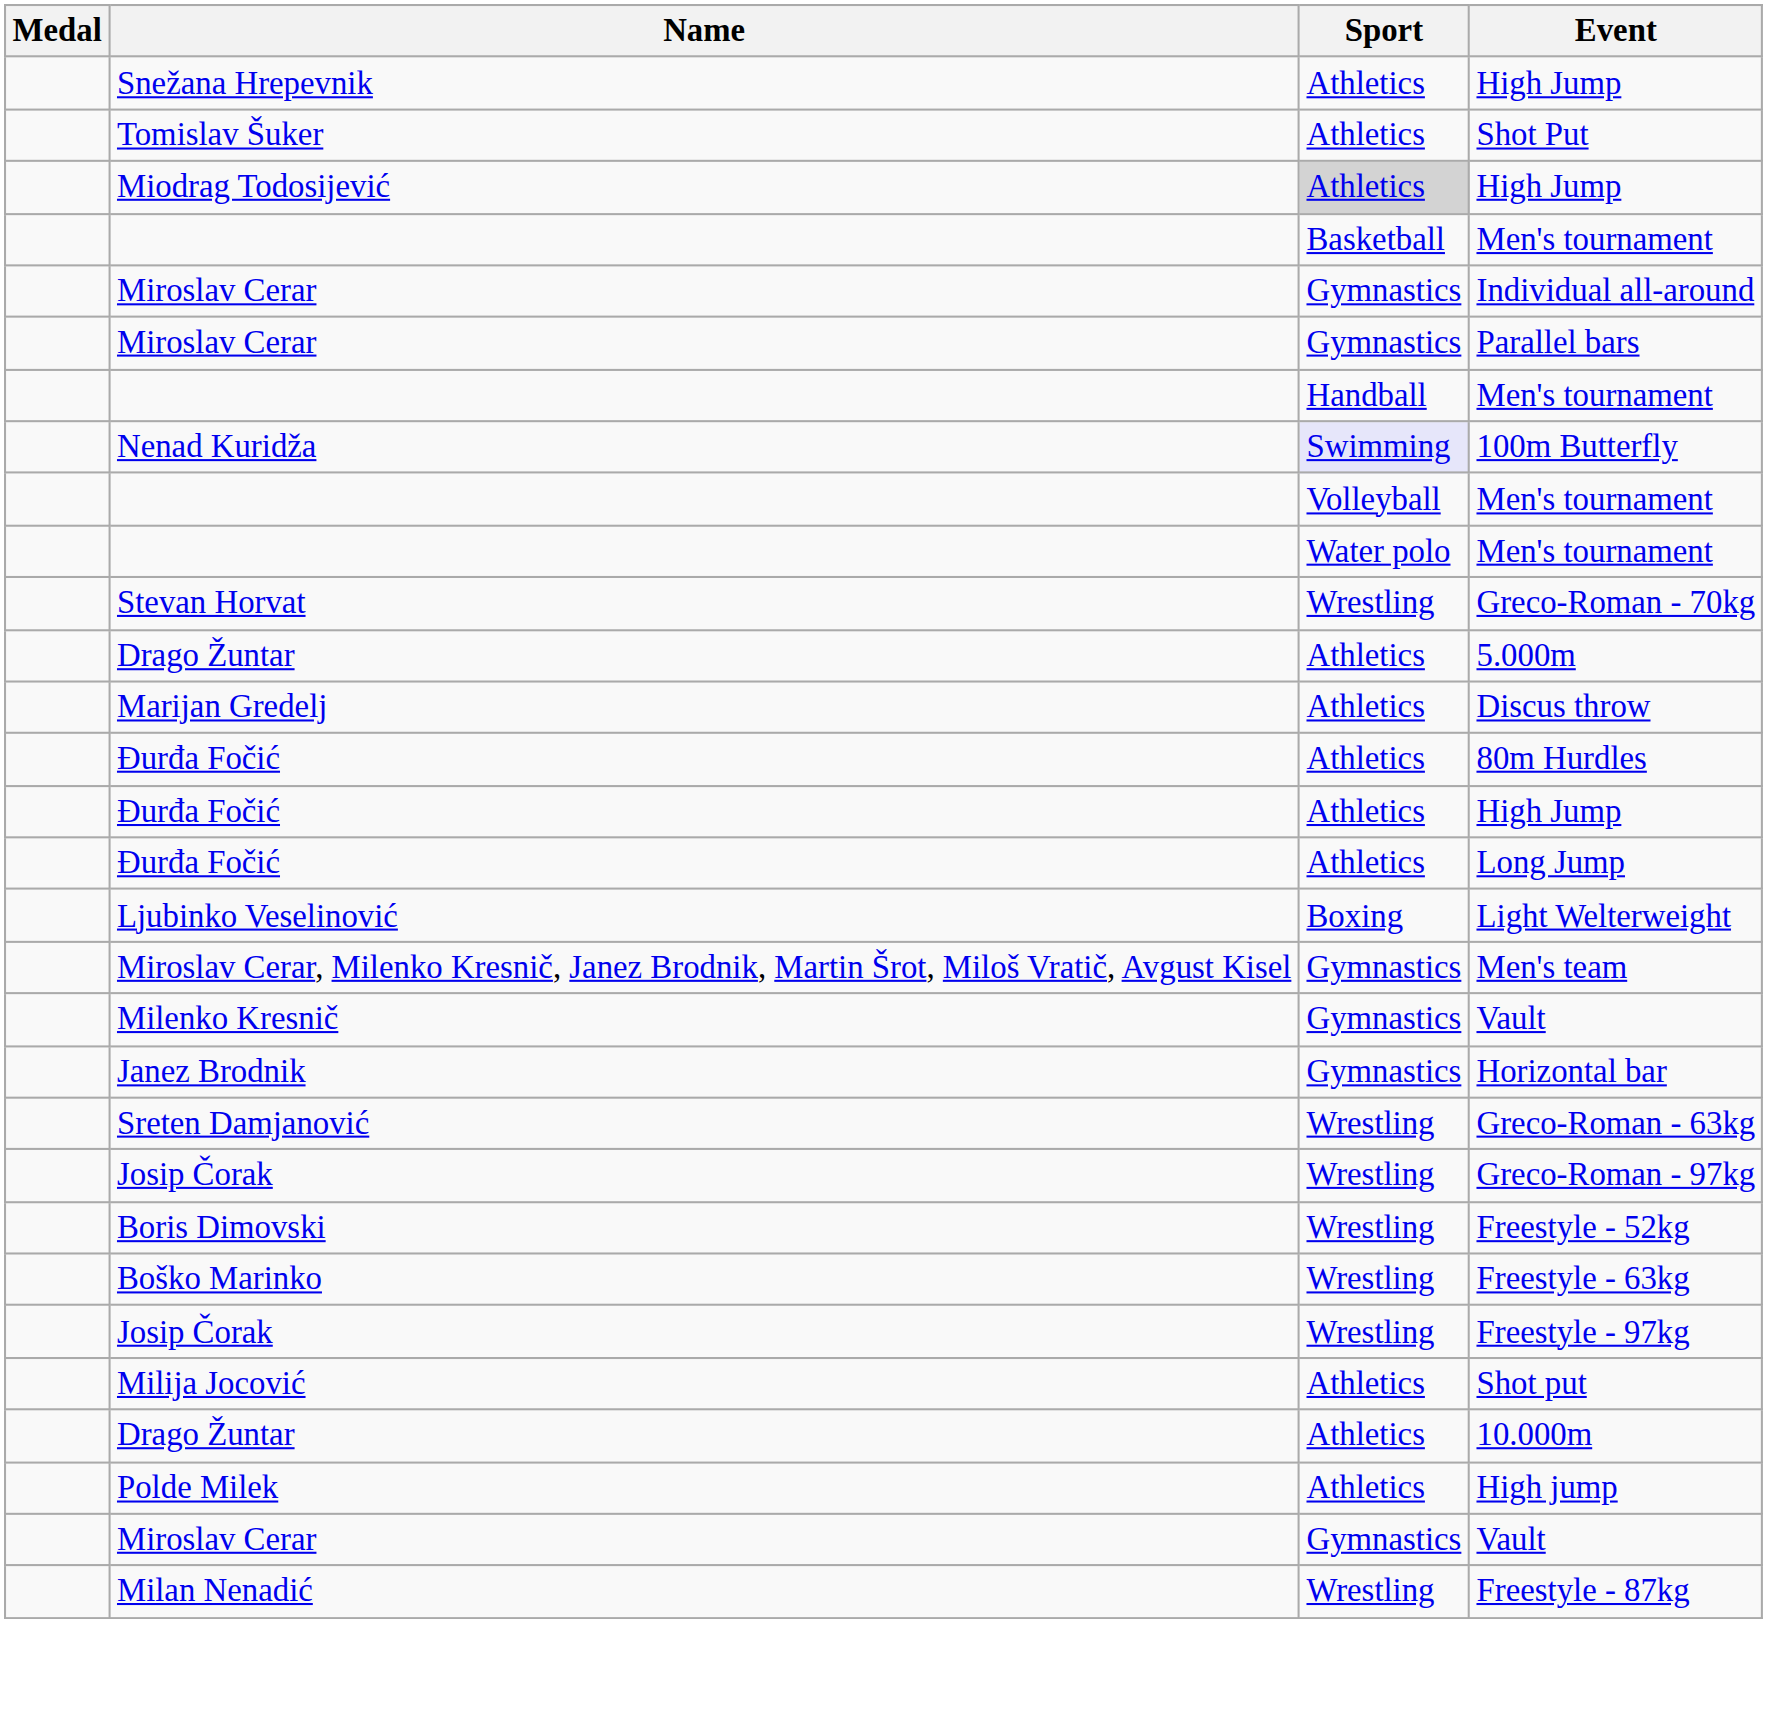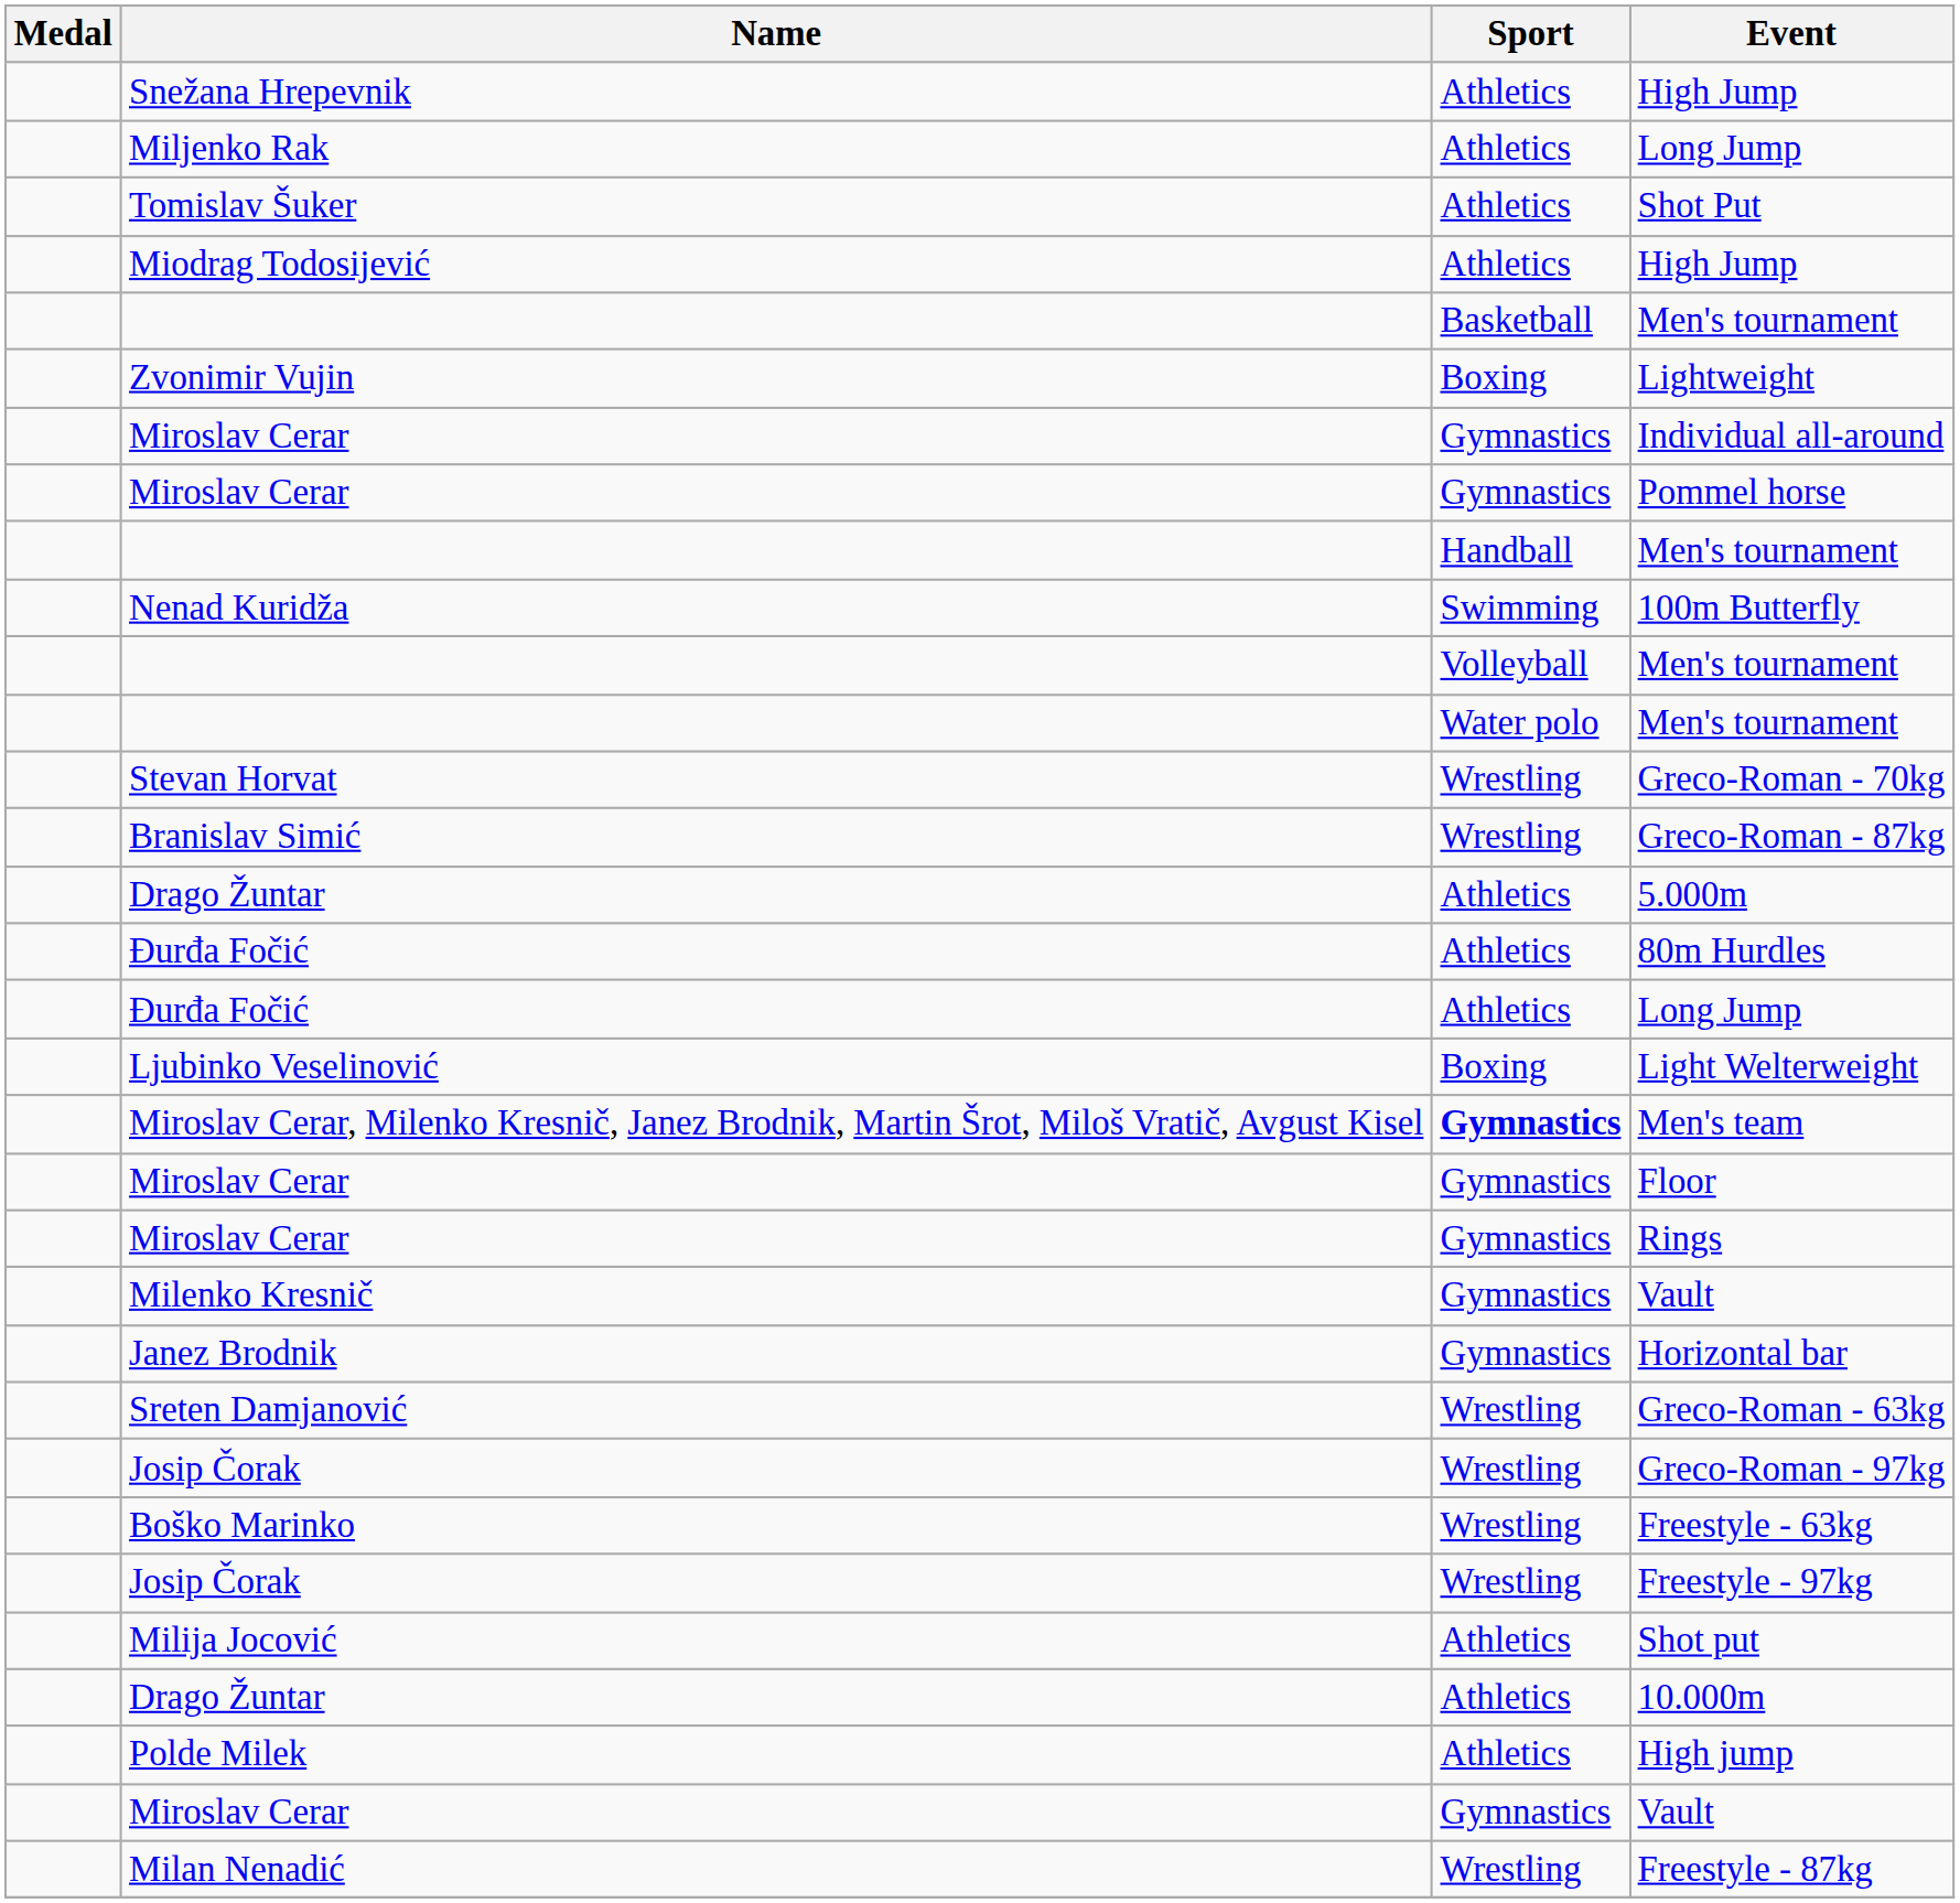 <table class="wikitable sortable">
 <tr>
 <th>Medal</th>
 <th>Name</th>
 <th>Sport</th>
 <th>Event</th>
 </tr>
 <tr>
 <td></td>
 <td><a href='#'>Snežana Hrepevnik</a></td>
 <td> <a href='#'>Athletics</a></td>
 <td><a href='#'>High Jump</a></td>
 </tr>
 <tr>
 <td></td>
+<td><a href='#'>Miljenko Rak</a></td>
+<td> <a href='#'>Athletics</a></td>
+<td><a href='#'>Long Jump</a></td>
+</tr>
+<tr>
+<td></td>
 <td><a href='#'>Tomislav Šuker</a></td>
 <td> <a href='#'>Athletics</a></td>
 <td><a href='#'>Shot Put</a></td>
 </tr>
 <tr>
 <td></td>
 <td><a href='#'>Miodrag Todosijević</a></td>
-<td style="background: lightgrey;"> <a href='#'>Athletics</a></td>
+<td> <a href='#'>Athletics</a></td>
 <td><a href='#'>High Jump</a></td>
 </tr>
 <tr>
 <td></td>
 <td><br></td>
 <td> <a href='#'>Basketball</a></td>
 <td><a href='#'>Men's tournament</a></td>
+</tr>
+<tr>
+<td></td>
+<td><a href='#'>Zvonimir Vujin</a></td>
+<td> <a href='#'>Boxing</a></td>
+<td><a href='#'>Lightweight</a></td>
 </tr>
 <tr>
 <td></td>
 <td><a href='#'>Miroslav Cerar</a></td>
 <td> <a href='#'>Gymnastics</a></td>
 <td><a href='#'>Individual all-around</a></td>
 </tr>
 <tr>
 <td></td>
 <td><a href='#'>Miroslav Cerar</a></td>
 <td> <a href='#'>Gymnastics</a></td>
-<td><a href='#'>Parallel bars</a></td>
+<td><a href='#'>Pommel horse</a></td>
 </tr>
 <tr>
 <td></td>
 <td><br></td>
 <td> <a href='#'>Handball</a></td>
 <td><a href='#'>Men's tournament</a></td>
 </tr>
 <tr>
 <td></td>
 <td><a href='#'>Nenad Kuridža</a></td>
-<td style="background: lavender;"> <a href='#'>Swimming</a></td>
+<td> <a href='#'>Swimming</a></td>
 <td><a href='#'>100m Butterfly</a></td>
 </tr>
 <tr>
 <td></td>
 <td><br></td>
 <td> <a href='#'>Volleyball</a></td>
 <td><a href='#'>Men's tournament</a></td>
 </tr>
 <tr>
 <td></td>
 <td><br></td>
 <td> <a href='#'>Water polo</a></td>
 <td><a href='#'>Men's tournament</a></td>
 </tr>
 <tr>
 <td></td>
 <td><a href='#'>Stevan Horvat</a></td>
 <td> <a href='#'>Wrestling</a></td>
 <td><a href='#'>Greco-Roman - 70kg</a></td>
 </tr>
 <tr>
 <td></td>
+<td><a href='#'>Branislav Simić</a></td>
+<td> <a href='#'>Wrestling</a></td>
+<td><a href='#'>Greco-Roman - 87kg</a></td>
+</tr>
+<tr>
+<td></td>
 <td><a href='#'>Drago Žuntar</a></td>
 <td> <a href='#'>Athletics</a></td>
 <td><a href='#'>5.000m</a></td>
 </tr>
 <tr>
 <td></td>
-<td><a href='#'>Marijan Gredelj</a></td>
-<td> <a href='#'>Athletics</a></td>
-<td><a href='#'>Discus throw</a></td>
-</tr>
-<tr>
-<td></td>
 <td><a href='#'>Đurđa Fočić</a></td>
 <td> <a href='#'>Athletics</a></td>
 <td><a href='#'>80m Hurdles</a></td>
-</tr>
-<tr>
-<td></td>
-<td><a href='#'>Đurđa Fočić</a></td>
-<td> <a href='#'>Athletics</a></td>
-<td><a href='#'>High Jump</a></td>
 </tr>
 <tr>
 <td></td>
 <td><a href='#'>Đurđa Fočić</a></td>
 <td> <a href='#'>Athletics</a></td>
 <td><a href='#'>Long Jump</a></td>
 </tr>
 <tr>
 <td></td>
 <td><a href='#'>Ljubinko Veselinović</a></td>
 <td> <a href='#'>Boxing</a></td>
 <td><a href='#'>Light Welterweight</a></td>
 </tr>
 <tr>
 <td></td>
 <td><a href='#'>Miroslav Cerar</a>, <a href='#'>Milenko Kresnič</a>, <a href='#'>Janez Brodnik</a>, <a href='#'>Martin Šrot</a>, <a href='#'>Miloš Vratič</a>, <a href='#'>Avgust Kisel</a></td>
+<td><strong> <a href='#'>Gymnastics</a></strong></td>
+<td><a href='#'>Men's team</a></td>
+</tr>
+<tr>
+<td></td>
+<td><a href='#'>Miroslav Cerar</a></td>
 <td> <a href='#'>Gymnastics</a></td>
-<td><a href='#'>Men's team</a></td>
+<td><a href='#'>Floor</a></td>
+</tr>
+<tr>
+<td></td>
+<td><a href='#'>Miroslav Cerar</a></td>
+<td> <a href='#'>Gymnastics</a></td>
+<td><a href='#'>Rings</a></td>
 </tr>
 <tr>
 <td></td>
 <td><a href='#'>Milenko Kresnič</a></td>
 <td> <a href='#'>Gymnastics</a></td>
 <td><a href='#'>Vault</a></td>
 </tr>
 <tr>
 <td></td>
 <td><a href='#'>Janez Brodnik</a></td>
 <td> <a href='#'>Gymnastics</a></td>
 <td><a href='#'>Horizontal bar</a></td>
 </tr>
 <tr>
 <td></td>
 <td><a href='#'>Sreten Damjanović</a></td>
 <td> <a href='#'>Wrestling</a></td>
 <td><a href='#'>Greco-Roman - 63kg</a></td>
 </tr>
 <tr>
 <td></td>
 <td><a href='#'>Josip Čorak</a></td>
 <td> <a href='#'>Wrestling</a></td>
 <td><a href='#'>Greco-Roman - 97kg</a></td>
-</tr>
-<tr>
-<td></td>
-<td><a href='#'>Boris Dimovski</a></td>
-<td> <a href='#'>Wrestling</a></td>
-<td><a href='#'>Freestyle - 52kg</a></td>
 </tr>
 <tr>
 <td></td>
 <td><a href='#'>Boško Marinko</a></td>
 <td> <a href='#'>Wrestling</a></td>
 <td><a href='#'>Freestyle - 63kg</a></td>
 </tr>
 <tr>
 <td></td>
 <td><a href='#'>Josip Čorak</a></td>
 <td> <a href='#'>Wrestling</a></td>
 <td><a href='#'>Freestyle - 97kg</a></td>
 </tr>
 <tr>
 <td></td>
 <td><a href='#'>Milija Jocović</a></td>
 <td> <a href='#'>Athletics</a></td>
 <td><a href='#'>Shot put</a></td>
 </tr>
 <tr>
 <td></td>
 <td><a href='#'>Drago Žuntar</a></td>
 <td> <a href='#'>Athletics</a></td>
 <td><a href='#'>10.000m</a></td>
 </tr>
 <tr>
 <td></td>
 <td><a href='#'>Polde Milek</a></td>
 <td> <a href='#'>Athletics</a></td>
 <td><a href='#'>High jump</a></td>
 </tr>
 <tr>
 <td></td>
 <td><a href='#'>Miroslav Cerar</a></td>
 <td> <a href='#'>Gymnastics</a></td>
 <td><a href='#'>Vault</a></td>
 </tr>
 <tr>
 <td></td>
 <td><a href='#'>Milan Nenadić</a></td>
 <td> <a href='#'>Wrestling</a></td>
 <td><a href='#'>Freestyle - 87kg</a></td>
 </tr>
 <tr>
 </tr>
 </table>
